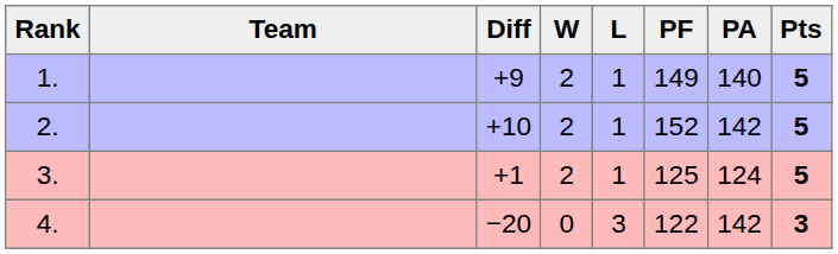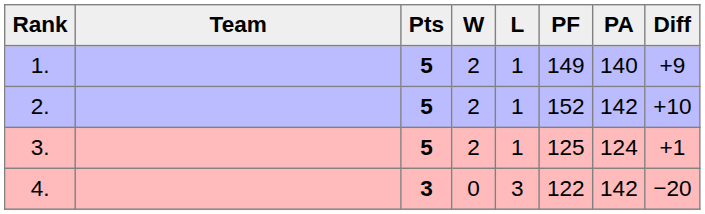 <table style=border-collapse:collapse border=1 cellspacing=0 cellpadding=5>
 <tr align=center bgcolor=#efefef>
 <th width=20>Rank</th>
 <th width=220>Team</th>
-<th width=20>Diff</th>
+<th width=20>Pts</th>
 <th width=20>W</th>
 <th width=20>L</th>
 <th width=20>PF</th>
 <th width=20>PA</th>
-<th width=20>Pts</th>
+<th width=20>Diff</th>
 </tr>
 <tr align=center bgcolor="#BBBBFF">
 <td>1.</td>
 <td align=left></td>
-<td>+9</td>
+<td><strong>5</strong></td>
 <td>2</td>
 <td>1</td>
 <td>149</td>
 <td>140</td>
-<td><strong>5</strong></td>
+<td>+9</td>
 </tr>
 <tr align=center bgcolor="#BBBBFF">
 <td>2.</td>
 <td align=left></td>
-<td>+10</td>
+<td><strong>5</strong></td>
 <td>2</td>
 <td>1</td>
 <td>152</td>
 <td>142</td>
-<td><strong>5</strong></td>
+<td>+10</td>
 </tr>
 <tr align=center bgcolor="#ffbbbb">
 <td>3.</td>
 <td align=left></td>
-<td>+1</td>
+<td><strong>5</strong></td>
 <td>2</td>
 <td>1</td>
 <td>125</td>
 <td>124</td>
-<td><strong>5</strong></td>
+<td>+1</td>
 </tr>
 <tr align=center bgcolor="#ffbbbb">
 <td>4.</td>
 <td align=left></td>
-<td>−20</td>
+<td><strong>3</strong></td>
 <td>0</td>
 <td>3</td>
 <td>122</td>
 <td>142</td>
-<td><strong>3</strong></td>
+<td>−20</td>
 </tr>
 </table>
